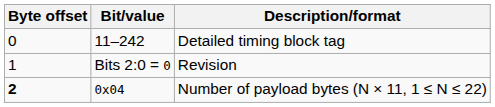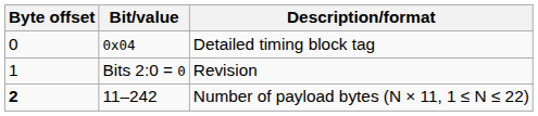 <table class=wikitable>
 <tr>
 <th>Byte offset</th>
 <th>Bit/value</th>
 <th>Description/format</th>
 </tr>
 <tr>
 <td>0</td>
-<td>11–242</td>
+<td><code>0x04</code></td>
 <td>Detailed timing block tag</td>
 </tr>
 <tr>
 <td>1</td>
 <td>Bits 2:0 = <code>0</code></td>
 <td>Revision</td>
 </tr>
 <tr>
 <td><strong>2</strong></td>
-<td><code>0x04</code></td>
+<td>11–242</td>
 <td>Number of payload bytes (N × 11, 1 ≤ N ≤ 22)</td>
 </tr>
 </table>
